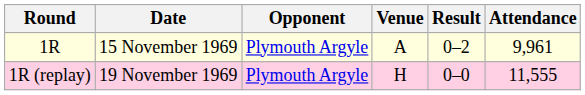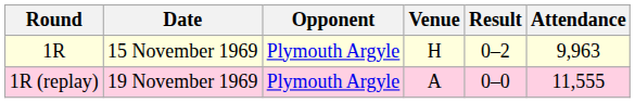 <table style="text-align:center;" class="wikitable sortable">
 <tr>
 <th>Round</th>
 <th>Date</th>
 <th>Opponent</th>
 <th>Venue</th>
 <th>Result</th>
 <th>Attendance</th>
 </tr>
 <tr style="background:#ffd;">
 <td>1R</td>
 <td>15 November 1969</td>
 <td><a href='#'>Plymouth Argyle</a></td>
-<td>A</td>
+<td>H</td>
 <td>0–2</td>
-<td>9,961</td>
+<td>9,963</td>
 </tr>
 <tr style="background:#ffd0e3;">
 <td>1R (replay)</td>
 <td>19 November 1969</td>
 <td><a href='#'>Plymouth Argyle</a></td>
-<td>H</td>
+<td>A</td>
 <td>0–0</td>
 <td>11,555</td>
 </tr>
 </table>
